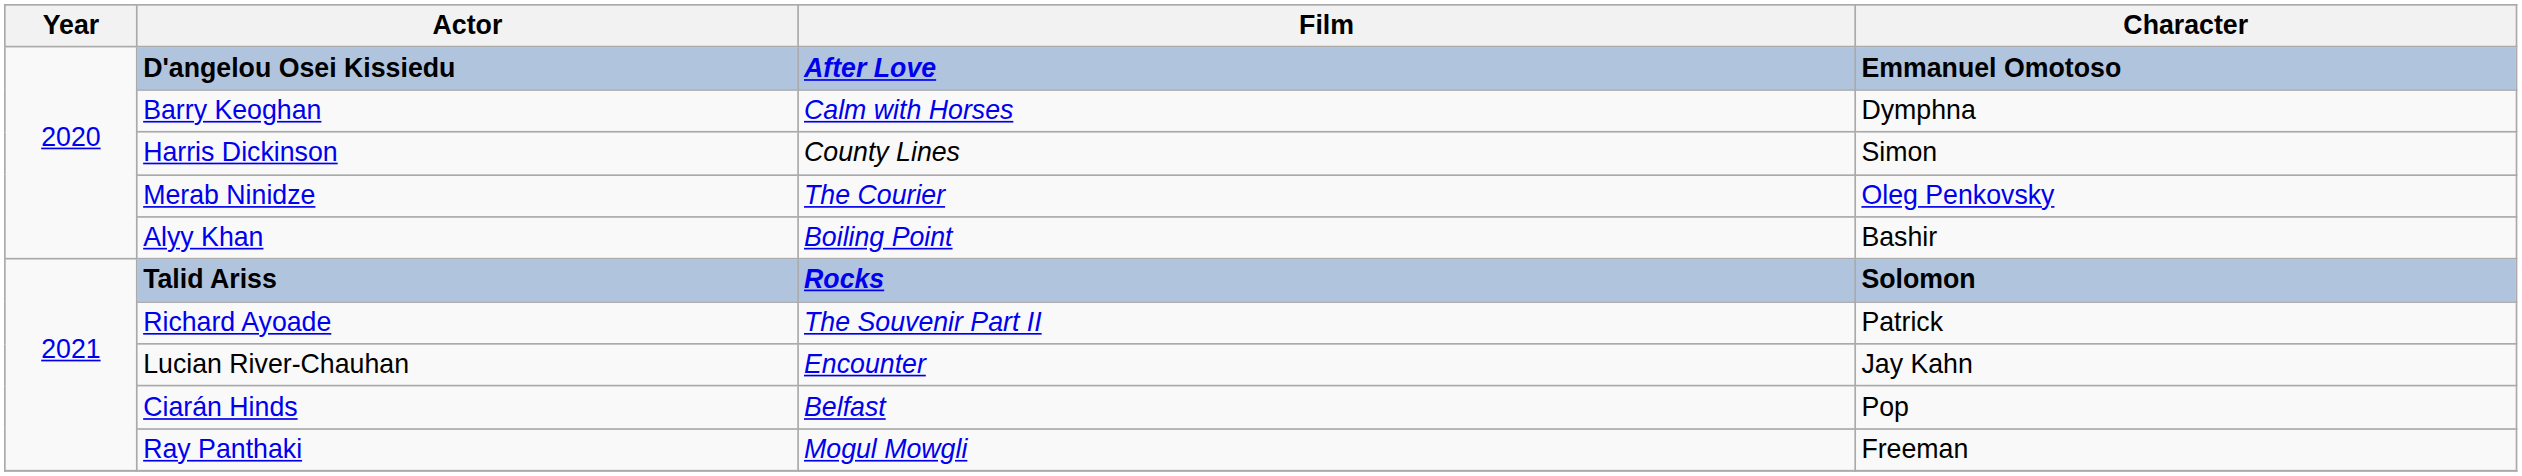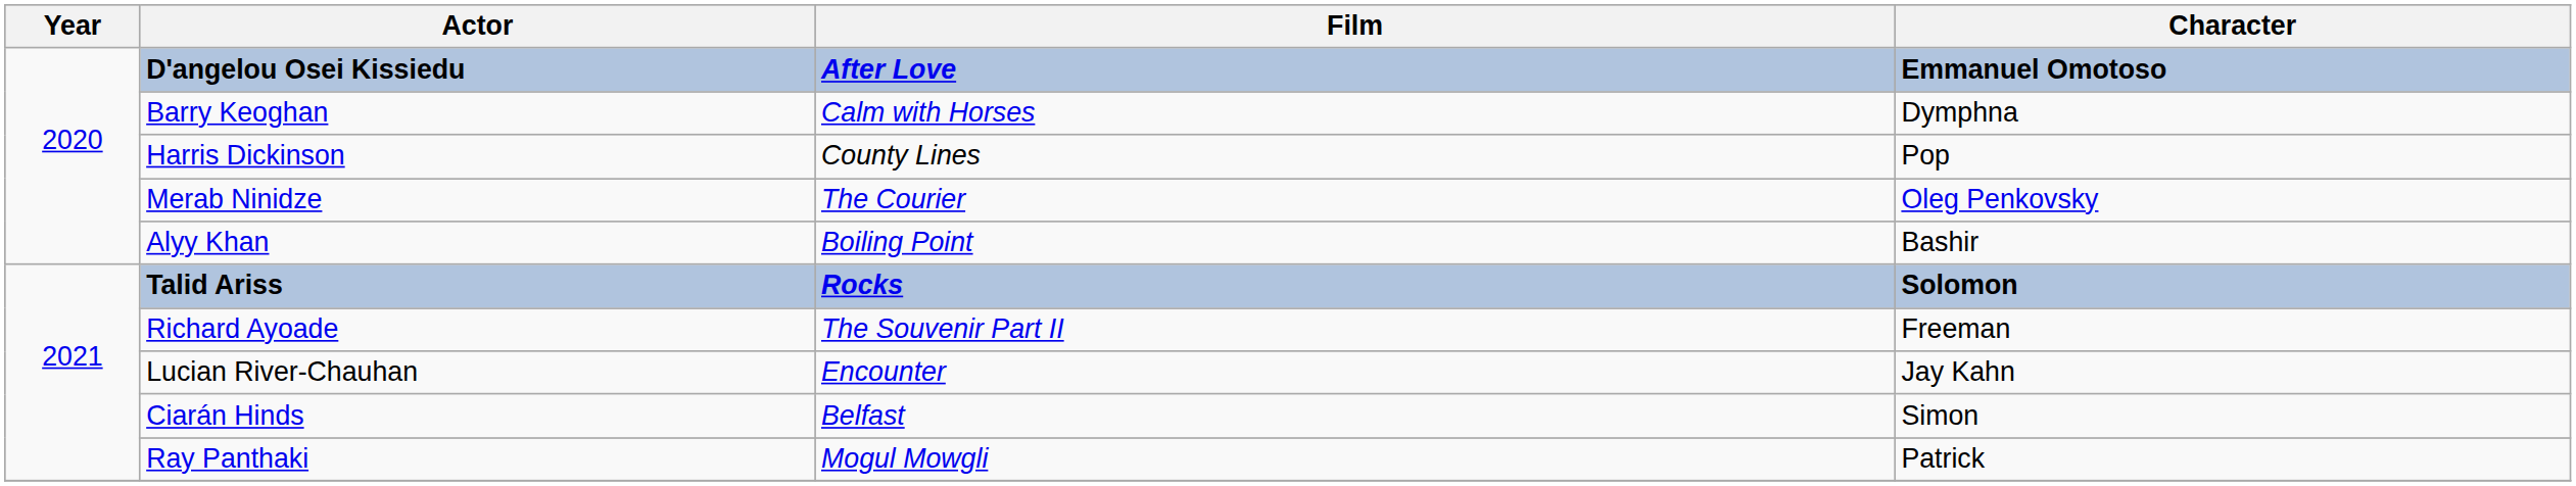 <table class="wikitable" width="95%" cellpadding="5">
 <tr>
 <th width="5%">Year</th>
 <th width="25%">Actor</th>
 <th width="40%">Film</th>
 <th width="25%">Character</th>
 </tr>
 <tr>
 <td rowspan="5" style="text-align:center;"><a href='#'>2020</a><br><br></td>
 <td style="background:#B0C4DE;"><strong>D'angelou Osei Kissiedu</strong></td>
 <td style="background:#B0C4DE"><strong><em><a href='#'>After Love</a></em></strong></td>
 <td style="background:#B0C4DE;"><strong>Emmanuel Omotoso</strong></td>
 </tr>
 <tr>
 <td><a href='#'>Barry Keoghan</a></td>
 <td><em><a href='#'>Calm with Horses</a></em></td>
 <td>Dymphna</td>
 </tr>
 <tr>
 <td><a href='#'>Harris Dickinson</a></td>
 <td><em>County Lines</em></td>
-<td>Simon</td>
+<td>Pop</td>
 </tr>
 <tr>
 <td><a href='#'>Merab Ninidze</a></td>
 <td><em><a href='#'>The Courier</a></em></td>
 <td><a href='#'>Oleg Penkovsky</a></td>
 </tr>
 <tr>
 <td><a href='#'>Alyy Khan</a></td>
 <td><em><a href='#'>Boiling Point</a></em></td>
 <td>Bashir</td>
 </tr>
 <tr>
 <td rowspan="5" style="text-align:center;"><a href='#'>2021</a><br><br></td>
 <td style="background:#B0C4DE"><strong>Talid Ariss</strong></td>
 <td style="background:#B0C4DE;"><strong><em><a href='#'>Rocks</a></em></strong></td>
 <td style="background:#B0C4DE"><strong>Solomon</strong></td>
 </tr>
 <tr>
 <td><a href='#'>Richard Ayoade</a></td>
 <td><em><a href='#'>The Souvenir Part II</a></em></td>
-<td>Patrick</td>
+<td>Freeman</td>
 </tr>
 <tr>
 <td>Lucian River-Chauhan</td>
 <td><em><a href='#'>Encounter</a></em></td>
 <td>Jay Kahn</td>
 </tr>
 <tr>
 <td><a href='#'>Ciarán Hinds</a></td>
 <td><em><a href='#'>Belfast</a></em></td>
-<td>Pop</td>
+<td>Simon</td>
 </tr>
 <tr>
 <td><a href='#'>Ray Panthaki</a></td>
 <td><em><a href='#'>Mogul Mowgli</a></em></td>
-<td>Freeman</td>
+<td>Patrick</td>
 </tr>
 <tr>
 </tr>
 </table>
